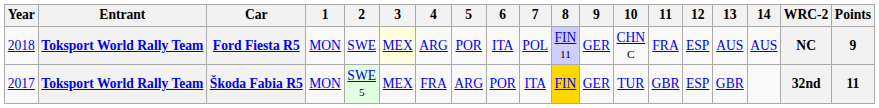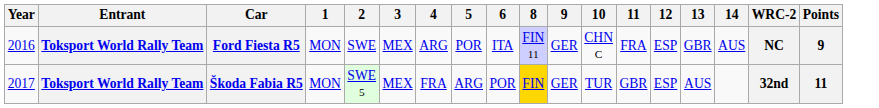 <table class="wikitable" border="1" style="text-align:center; font-size:85%;">
 <tr>
 <th>Year</th>
 <th>Entrant</th>
 <th>Car</th>
 <th>1</th>
 <th>2</th>
 <th>3</th>
 <th>4</th>
 <th>5</th>
 <th>6</th>
-<th>7</th>
 <th>8</th>
 <th>9</th>
 <th>10</th>
 <th>11</th>
 <th>12</th>
 <th>13</th>
 <th>14</th>
 <th>WRC-2</th>
 <th>Points</th>
 </tr>
 <tr>
-<td><a href='#'>2018</a></td>
+<td><a href='#'>2016</a></td>
 <th nowrap><a href='#'>Toksport World Rally Team</a></th>
 <th nowrap><a href='#'>Ford Fiesta R5</a></th>
 <td><a href='#'>MON</a></td>
 <td><a href='#'>SWE</a></td>
-<td style="background: lightyellow;"><a href='#'>MEX</a></td>
+<td><a href='#'>MEX</a></td>
 <td><a href='#'>ARG</a></td>
 <td><a href='#'>POR</a></td>
 <td><a href='#'>ITA</a></td>
-<td><a href='#'>POL</a></td>
 <td style="background:#CFCFFF;"><a href='#'>FIN</a><br><small>11</small></td>
 <td><a href='#'>GER</a></td>
 <td><a href='#'>CHN</a><br><small>C</small></td>
 <td><a href='#'>FRA</a></td>
 <td><a href='#'>ESP</a></td>
-<td><a href='#'>AUS</a></td>
+<td><a href='#'>GBR</a></td>
 <td><a href='#'>AUS</a></td>
 <th>NC</th>
 <th>9</th>
 </tr>
 <tr>
 <td><a href='#'>2017</a></td>
 <th nowrap><a href='#'>Toksport World Rally Team</a></th>
 <th nowrap><a href='#'>Škoda Fabia R5</a></th>
 <td><a href='#'>MON</a></td>
 <td style="background:#DFFFDF;"><a href='#'>SWE</a><br><small>5</small></td>
 <td><a href='#'>MEX</a></td>
 <td><a href='#'>FRA</a></td>
 <td><a href='#'>ARG</a></td>
 <td><a href='#'>POR</a></td>
-<td><a href='#'>ITA</a></td>
 <td style="background: gold;"><a href='#'>FIN</a></td>
 <td><a href='#'>GER</a></td>
 <td><a href='#'>TUR</a></td>
 <td><a href='#'>GBR</a></td>
 <td><a href='#'>ESP</a></td>
-<td><a href='#'>GBR</a></td>
+<td><a href='#'>AUS</a></td>
 <td></td>
 <th>32nd</th>
 <th>11</th>
 </tr>
 </table>
